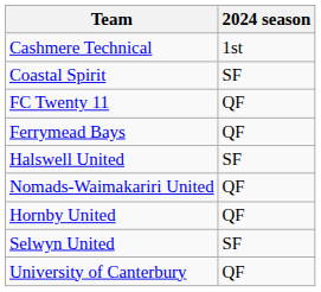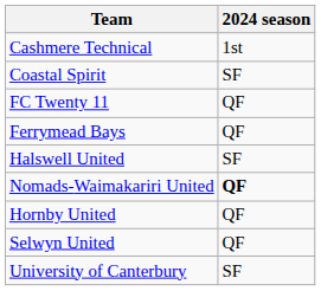 <table class="wikitable sortable col2center">
 <tr>
 <th>Team</th>
 <th>2024 season</th>
 </tr>
 <tr>
 <td><a href='#'>Cashmere Technical</a></td>
 <td>1st</td>
 </tr>
 <tr>
 <td><a href='#'>Coastal Spirit</a></td>
 <td>SF</td>
 </tr>
 <tr>
 <td><a href='#'>FC Twenty 11</a></td>
 <td>QF</td>
 </tr>
 <tr>
 <td><a href='#'>Ferrymead Bays</a></td>
 <td>QF</td>
 </tr>
 <tr>
 <td><a href='#'>Halswell United</a></td>
 <td>SF</td>
 </tr>
 <tr>
 <td><a href='#'>Nomads-</a><a href='#'>Waimakariri United</a></td>
-<td>QF</td>
+<td><strong>QF</strong></td>
 </tr>
 <tr>
 <td><a href='#'>Hornby United</a></td>
 <td>QF</td>
 </tr>
 <tr>
 <td><a href='#'>Selwyn United</a></td>
-<td>SF</td>
+<td>QF</td>
 </tr>
 <tr>
 <td><a href='#'>University of Canterbury</a></td>
-<td>QF</td>
+<td>SF</td>
 </tr>
 </table>
